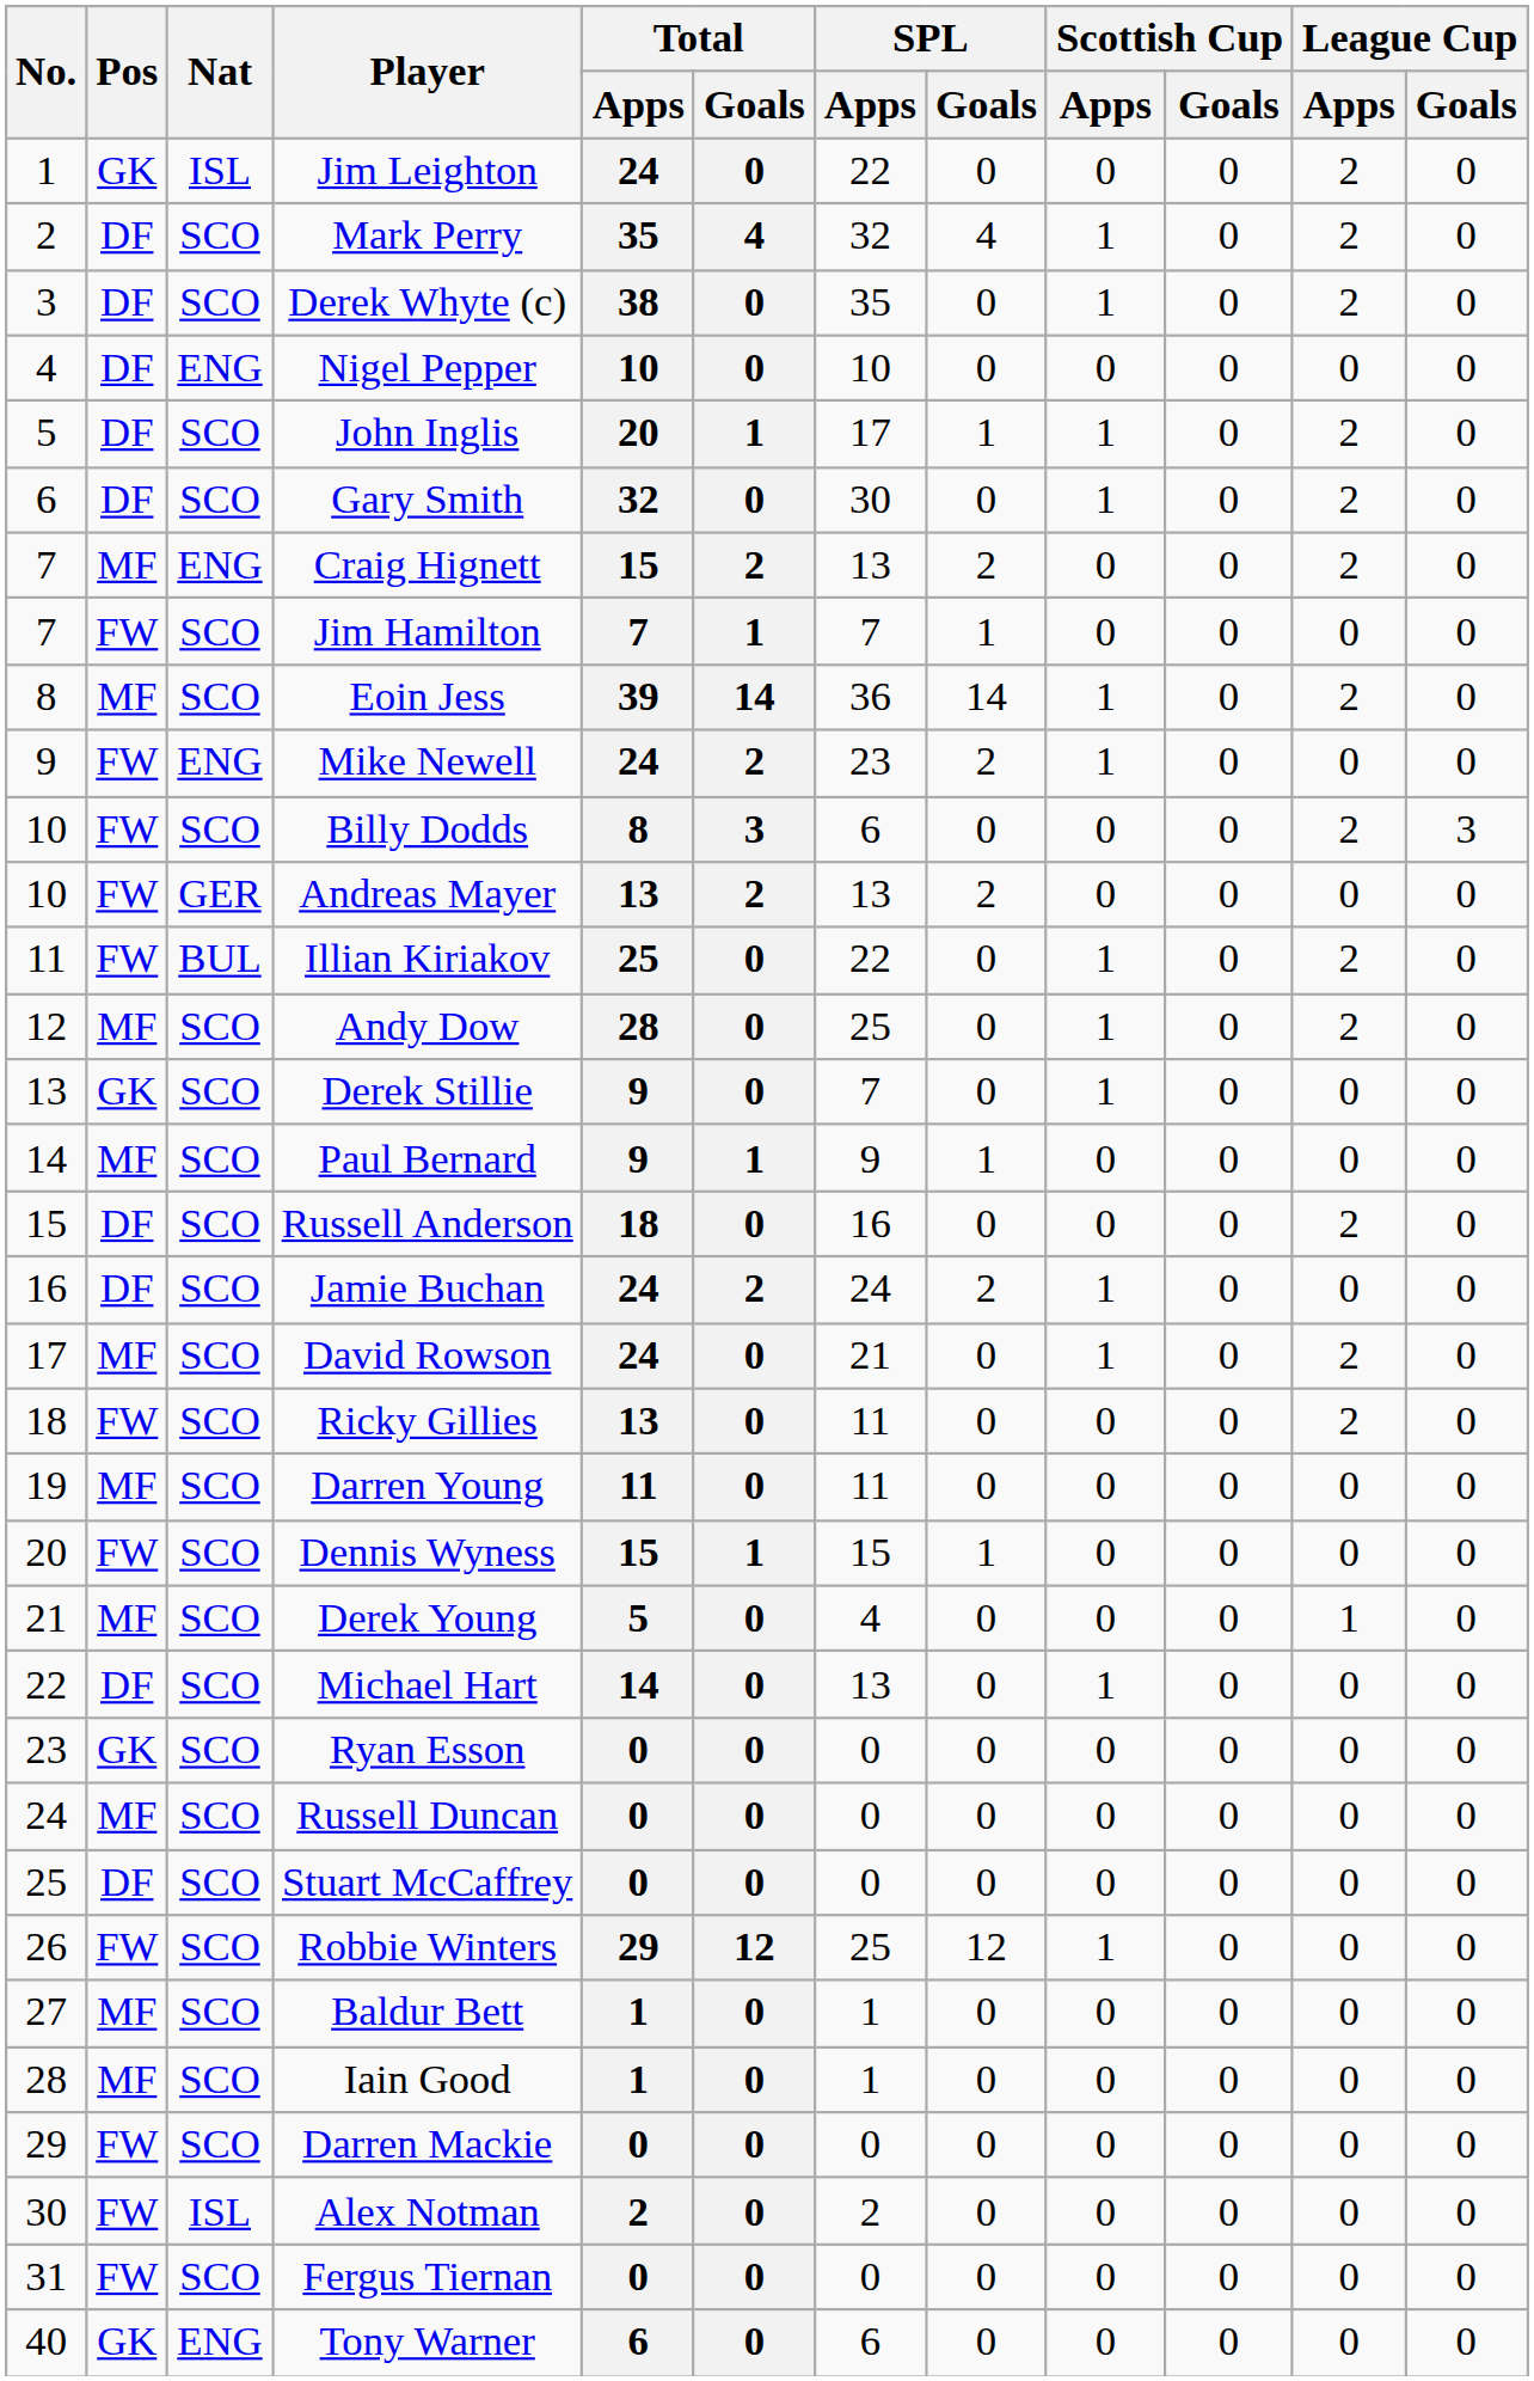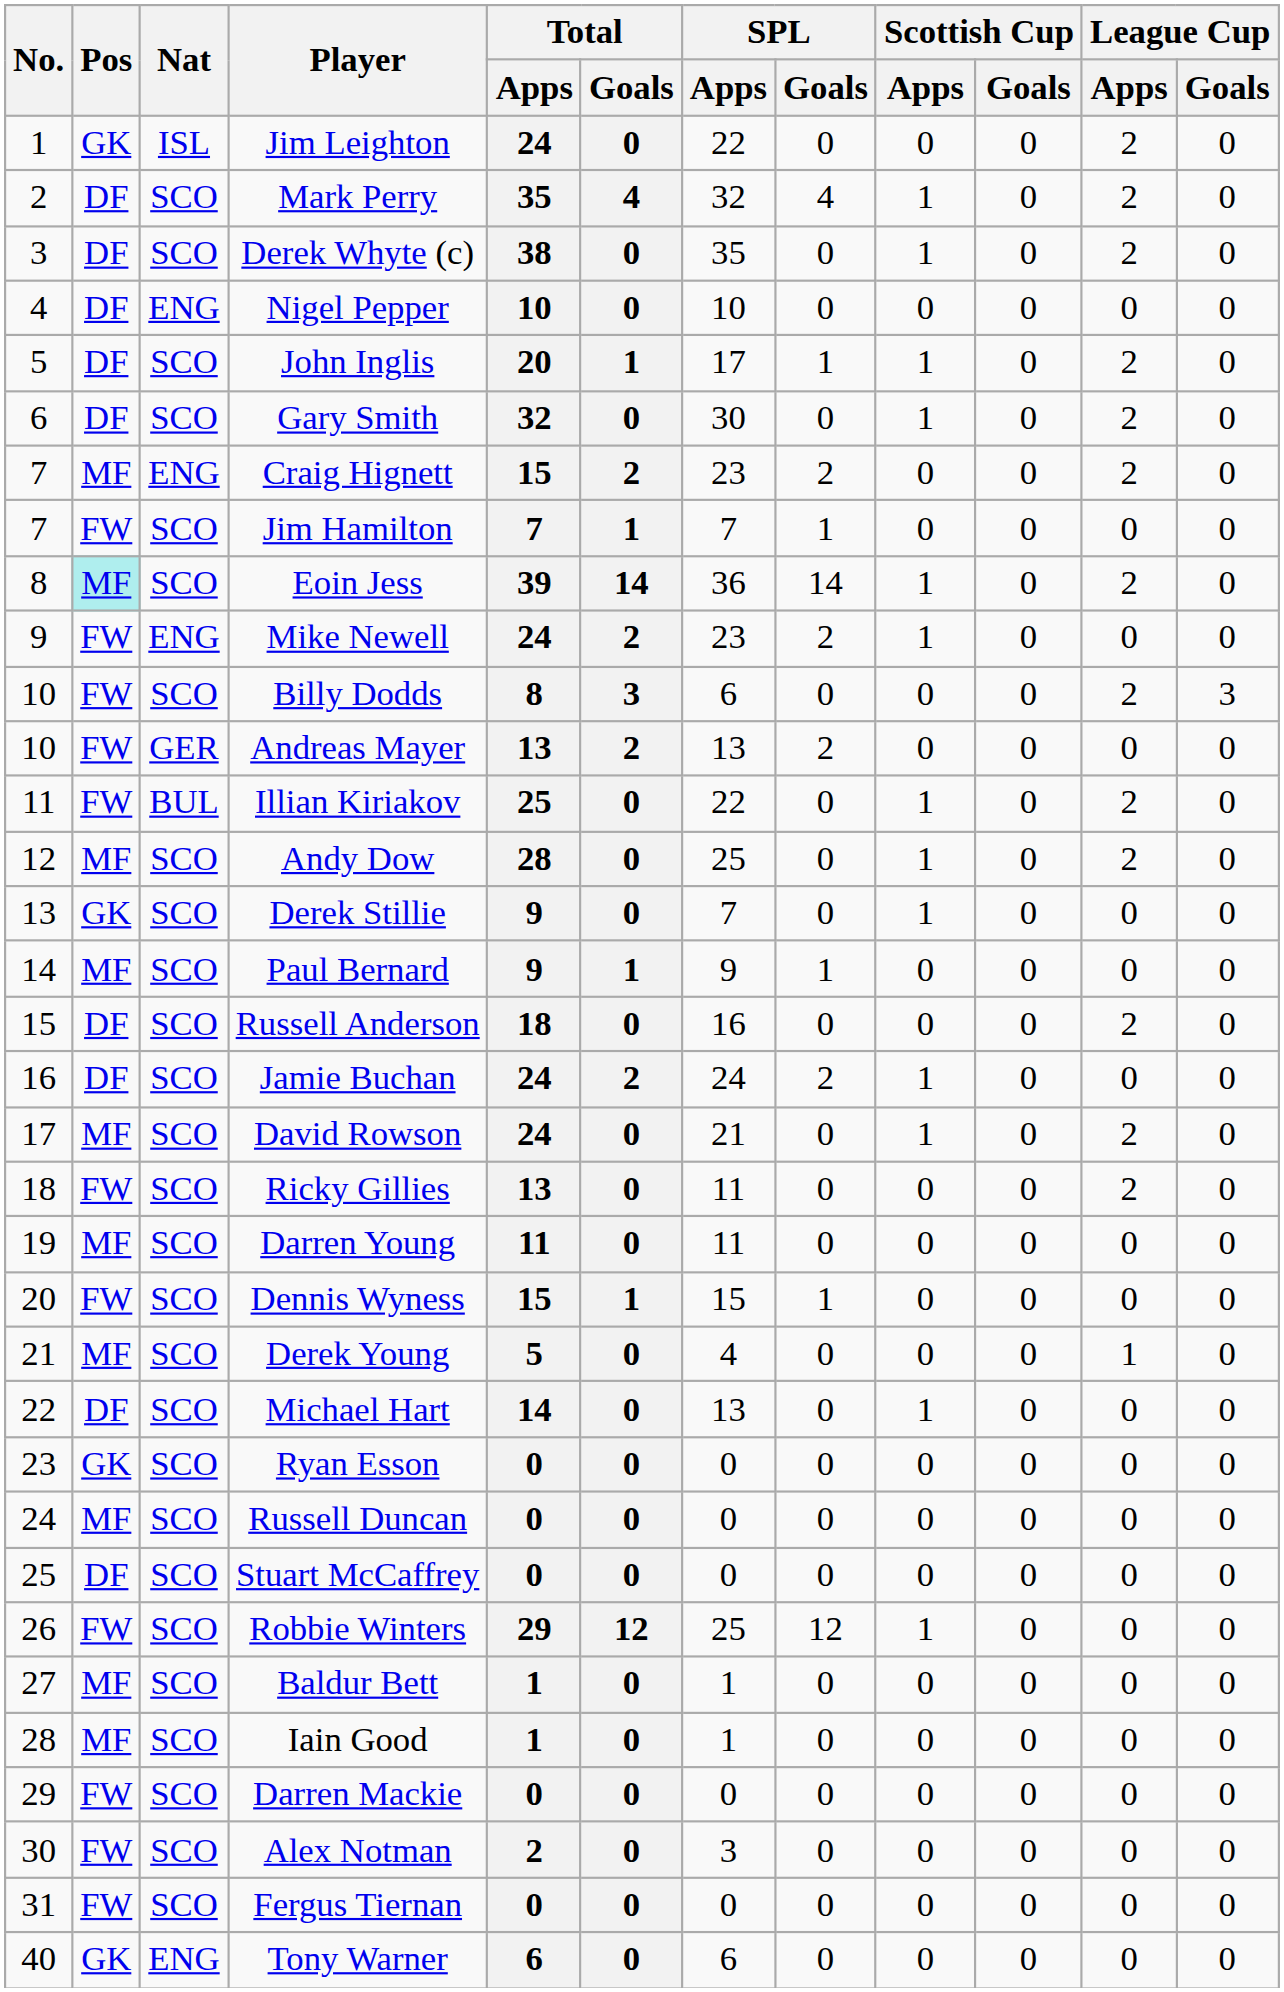 <table class="wikitable sortable" style="text-align: center;">
 <tr>
 <th rowspan="2"><abbr>No.</abbr></th>
 <th rowspan="2"><abbr>Pos</abbr></th>
 <th rowspan="2"><abbr>Nat</abbr></th>
 <th rowspan="2">Player</th>
 <th colspan="2">Total</th>
 <th colspan="2">SPL</th>
 <th colspan="2">Scottish Cup</th>
 <th colspan="2">League Cup</th>
 </tr>
 <tr>
 <th>Apps</th>
 <th>Goals</th>
 <th>Apps</th>
 <th>Goals</th>
 <th>Apps</th>
 <th>Goals</th>
 <th>Apps</th>
 <th>Goals</th>
 </tr>
 <tr>
 <td>1</td>
 <td><a href='#'>GK</a></td>
 <td> <a href='#'>ISL</a></td>
 <td><a href='#'>Jim Leighton</a></td>
 <th>24</th>
 <th>0</th>
 <td>22</td>
 <td>0</td>
 <td>0</td>
 <td>0</td>
 <td>2</td>
 <td>0</td>
 </tr>
 <tr>
 <td>2</td>
 <td><a href='#'>DF</a></td>
 <td> <a href='#'>SCO</a></td>
 <td><a href='#'>Mark Perry</a></td>
 <th>35</th>
 <th>4</th>
 <td>32</td>
 <td>4</td>
 <td>1</td>
 <td>0</td>
 <td>2</td>
 <td>0</td>
 </tr>
 <tr>
 <td>3</td>
 <td><a href='#'>DF</a></td>
 <td> <a href='#'>SCO</a></td>
 <td><a href='#'>Derek Whyte</a> (c)</td>
 <th>38</th>
 <th>0</th>
 <td>35</td>
 <td>0</td>
 <td>1</td>
 <td>0</td>
 <td>2</td>
 <td>0</td>
 </tr>
 <tr>
 <td>4</td>
 <td><a href='#'>DF</a></td>
 <td> <a href='#'>ENG</a></td>
 <td><a href='#'>Nigel Pepper</a></td>
 <th>10</th>
 <th>0</th>
 <td>10</td>
 <td>0</td>
 <td>0</td>
 <td>0</td>
 <td>0</td>
 <td>0</td>
 </tr>
 <tr>
 <td>5</td>
 <td><a href='#'>DF</a></td>
 <td> <a href='#'>SCO</a></td>
 <td><a href='#'>John Inglis</a></td>
 <th>20</th>
 <th>1</th>
 <td>17</td>
 <td>1</td>
 <td>1</td>
 <td>0</td>
 <td>2</td>
 <td>0</td>
 </tr>
 <tr>
 <td>6</td>
 <td><a href='#'>DF</a></td>
 <td> <a href='#'>SCO</a></td>
 <td><a href='#'>Gary Smith</a></td>
 <th>32</th>
 <th>0</th>
 <td>30</td>
 <td>0</td>
 <td>1</td>
 <td>0</td>
 <td>2</td>
 <td>0</td>
 </tr>
 <tr>
 <td>7</td>
 <td><a href='#'>MF</a></td>
 <td> <a href='#'>ENG</a></td>
 <td><a href='#'>Craig Hignett</a></td>
 <th>15</th>
 <th>2</th>
-<td>13</td>
+<td>23</td>
 <td>2</td>
 <td>0</td>
 <td>0</td>
 <td>2</td>
 <td>0</td>
 </tr>
 <tr>
 <td>7</td>
 <td><a href='#'>FW</a></td>
 <td> <a href='#'>SCO</a></td>
 <td><a href='#'>Jim Hamilton</a></td>
 <th>7</th>
 <th>1</th>
 <td>7</td>
 <td>1</td>
 <td>0</td>
 <td>0</td>
 <td>0</td>
 <td>0</td>
 </tr>
 <tr>
 <td>8</td>
-<td><a href='#'>MF</a></td>
+<td style="background: paleturquoise;"><a href='#'>MF</a></td>
 <td> <a href='#'>SCO</a></td>
 <td><a href='#'>Eoin Jess</a></td>
 <th>39</th>
 <th>14</th>
 <td>36</td>
 <td>14</td>
 <td>1</td>
 <td>0</td>
 <td>2</td>
 <td>0</td>
 </tr>
 <tr>
 <td>9</td>
 <td><a href='#'>FW</a></td>
 <td> <a href='#'>ENG</a></td>
 <td><a href='#'>Mike Newell</a></td>
 <th>24</th>
 <th>2</th>
 <td>23</td>
 <td>2</td>
 <td>1</td>
 <td>0</td>
 <td>0</td>
 <td>0</td>
 </tr>
 <tr>
 <td>10</td>
 <td><a href='#'>FW</a></td>
 <td> <a href='#'>SCO</a></td>
 <td><a href='#'>Billy Dodds</a></td>
 <th>8</th>
 <th>3</th>
 <td>6</td>
 <td>0</td>
 <td>0</td>
 <td>0</td>
 <td>2</td>
 <td>3</td>
 </tr>
 <tr>
 <td>10</td>
 <td><a href='#'>FW</a></td>
 <td> <a href='#'>GER</a></td>
 <td><a href='#'>Andreas Mayer</a></td>
 <th>13</th>
 <th>2</th>
 <td>13</td>
 <td>2</td>
 <td>0</td>
 <td>0</td>
 <td>0</td>
 <td>0</td>
 </tr>
 <tr>
 <td>11</td>
 <td><a href='#'>FW</a></td>
 <td> <a href='#'>BUL</a></td>
 <td><a href='#'>Illian Kiriakov</a></td>
 <th>25</th>
 <th>0</th>
 <td>22</td>
 <td>0</td>
 <td>1</td>
 <td>0</td>
 <td>2</td>
 <td>0</td>
 </tr>
 <tr>
 <td>12</td>
 <td><a href='#'>MF</a></td>
 <td> <a href='#'>SCO</a></td>
 <td><a href='#'>Andy Dow</a></td>
 <th>28</th>
 <th>0</th>
 <td>25</td>
 <td>0</td>
 <td>1</td>
 <td>0</td>
 <td>2</td>
 <td>0</td>
 </tr>
 <tr>
 <td>13</td>
 <td><a href='#'>GK</a></td>
 <td> <a href='#'>SCO</a></td>
 <td><a href='#'>Derek Stillie</a></td>
 <th>9</th>
 <th>0</th>
 <td>7</td>
 <td>0</td>
 <td>1</td>
 <td>0</td>
 <td>0</td>
 <td>0</td>
 </tr>
 <tr>
 <td>14</td>
 <td><a href='#'>MF</a></td>
 <td> <a href='#'>SCO</a></td>
 <td><a href='#'>Paul Bernard</a></td>
 <th>9</th>
 <th>1</th>
 <td>9</td>
 <td>1</td>
 <td>0</td>
 <td>0</td>
 <td>0</td>
 <td>0</td>
 </tr>
 <tr>
 <td>15</td>
 <td><a href='#'>DF</a></td>
 <td> <a href='#'>SCO</a></td>
 <td><a href='#'>Russell Anderson</a></td>
 <th>18</th>
 <th>0</th>
 <td>16</td>
 <td>0</td>
 <td>0</td>
 <td>0</td>
 <td>2</td>
 <td>0</td>
 </tr>
 <tr>
 <td>16</td>
 <td><a href='#'>DF</a></td>
 <td> <a href='#'>SCO</a></td>
 <td><a href='#'>Jamie Buchan</a></td>
 <th>24</th>
 <th>2</th>
 <td>24</td>
 <td>2</td>
 <td>1</td>
 <td>0</td>
 <td>0</td>
 <td>0</td>
 </tr>
 <tr>
 <td>17</td>
 <td><a href='#'>MF</a></td>
 <td> <a href='#'>SCO</a></td>
 <td><a href='#'>David Rowson</a></td>
 <th>24</th>
 <th>0</th>
 <td>21</td>
 <td>0</td>
 <td>1</td>
 <td>0</td>
 <td>2</td>
 <td>0</td>
 </tr>
 <tr>
 <td>18</td>
 <td><a href='#'>FW</a></td>
 <td> <a href='#'>SCO</a></td>
 <td><a href='#'>Ricky Gillies</a></td>
 <th>13</th>
 <th>0</th>
 <td>11</td>
 <td>0</td>
 <td>0</td>
 <td>0</td>
 <td>2</td>
 <td>0</td>
 </tr>
 <tr>
 <td>19</td>
 <td><a href='#'>MF</a></td>
 <td> <a href='#'>SCO</a></td>
 <td><a href='#'>Darren Young</a></td>
 <th>11</th>
 <th>0</th>
 <td>11</td>
 <td>0</td>
 <td>0</td>
 <td>0</td>
 <td>0</td>
 <td>0</td>
 </tr>
 <tr>
 <td>20</td>
 <td><a href='#'>FW</a></td>
 <td> <a href='#'>SCO</a></td>
 <td><a href='#'>Dennis Wyness</a></td>
 <th>15</th>
 <th>1</th>
 <td>15</td>
 <td>1</td>
 <td>0</td>
 <td>0</td>
 <td>0</td>
 <td>0</td>
 </tr>
 <tr>
 <td>21</td>
 <td><a href='#'>MF</a></td>
 <td> <a href='#'>SCO</a></td>
 <td><a href='#'>Derek Young</a></td>
 <th>5</th>
 <th>0</th>
 <td>4</td>
 <td>0</td>
 <td>0</td>
 <td>0</td>
 <td>1</td>
 <td>0</td>
 </tr>
 <tr>
 <td>22</td>
 <td><a href='#'>DF</a></td>
 <td> <a href='#'>SCO</a></td>
 <td><a href='#'>Michael Hart</a></td>
 <th>14</th>
 <th>0</th>
 <td>13</td>
 <td>0</td>
 <td>1</td>
 <td>0</td>
 <td>0</td>
 <td>0</td>
 </tr>
 <tr>
 <td>23</td>
 <td><a href='#'>GK</a></td>
 <td> <a href='#'>SCO</a></td>
 <td><a href='#'>Ryan Esson</a></td>
 <th>0</th>
 <th>0</th>
 <td>0</td>
 <td>0</td>
 <td>0</td>
 <td>0</td>
 <td>0</td>
 <td>0</td>
 </tr>
 <tr>
 <td>24</td>
 <td><a href='#'>MF</a></td>
 <td> <a href='#'>SCO</a></td>
 <td><a href='#'>Russell Duncan</a></td>
 <th>0</th>
 <th>0</th>
 <td>0</td>
 <td>0</td>
 <td>0</td>
 <td>0</td>
 <td>0</td>
 <td>0</td>
 </tr>
 <tr>
 <td>25</td>
 <td><a href='#'>DF</a></td>
 <td> <a href='#'>SCO</a></td>
 <td><a href='#'>Stuart McCaffrey</a></td>
 <th>0</th>
 <th>0</th>
 <td>0</td>
 <td>0</td>
 <td>0</td>
 <td>0</td>
 <td>0</td>
 <td>0</td>
 </tr>
 <tr>
 <td>26</td>
 <td><a href='#'>FW</a></td>
 <td> <a href='#'>SCO</a></td>
 <td><a href='#'>Robbie Winters</a></td>
 <th>29</th>
 <th>12</th>
 <td>25</td>
 <td>12</td>
 <td>1</td>
 <td>0</td>
 <td>0</td>
 <td>0</td>
 </tr>
 <tr>
 <td>27</td>
 <td><a href='#'>MF</a></td>
 <td> <a href='#'>SCO</a></td>
 <td><a href='#'>Baldur Bett</a></td>
 <th>1</th>
 <th>0</th>
 <td>1</td>
 <td>0</td>
 <td>0</td>
 <td>0</td>
 <td>0</td>
 <td>0</td>
 </tr>
 <tr>
 <td>28</td>
 <td><a href='#'>MF</a></td>
 <td> <a href='#'>SCO</a></td>
 <td>Iain Good</td>
 <th>1</th>
 <th>0</th>
 <td>1</td>
 <td>0</td>
 <td>0</td>
 <td>0</td>
 <td>0</td>
 <td>0</td>
 </tr>
 <tr>
 <td>29</td>
 <td><a href='#'>FW</a></td>
 <td> <a href='#'>SCO</a></td>
 <td><a href='#'>Darren Mackie</a></td>
 <th>0</th>
 <th>0</th>
 <td>0</td>
 <td>0</td>
 <td>0</td>
 <td>0</td>
 <td>0</td>
 <td>0</td>
 </tr>
 <tr>
 <td>30</td>
 <td><a href='#'>FW</a></td>
-<td> <a href='#'>ISL</a></td>
+<td> <a href='#'>SCO</a></td>
 <td><a href='#'>Alex Notman</a></td>
 <th>2</th>
 <th>0</th>
-<td>2</td>
+<td>3</td>
 <td>0</td>
 <td>0</td>
 <td>0</td>
 <td>0</td>
 <td>0</td>
 </tr>
 <tr>
 <td>31</td>
 <td><a href='#'>FW</a></td>
 <td> <a href='#'>SCO</a></td>
 <td><a href='#'>Fergus Tiernan</a></td>
 <th>0</th>
 <th>0</th>
 <td>0</td>
 <td>0</td>
 <td>0</td>
 <td>0</td>
 <td>0</td>
 <td>0</td>
 </tr>
 <tr>
 <td>40</td>
 <td><a href='#'>GK</a></td>
 <td> <a href='#'>ENG</a></td>
 <td><a href='#'>Tony Warner</a></td>
 <th>6</th>
 <th>0</th>
 <td>6</td>
 <td>0</td>
 <td>0</td>
 <td>0</td>
 <td>0</td>
 <td>0</td>
 </tr>
 </table>
